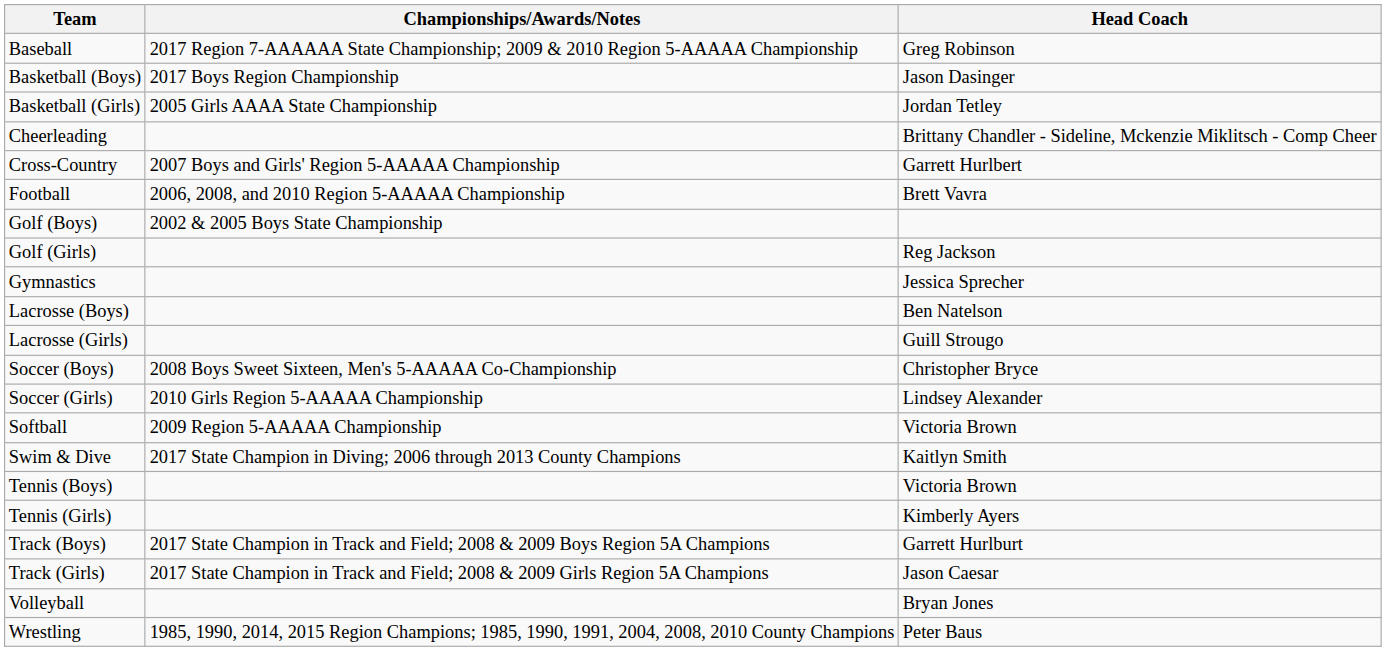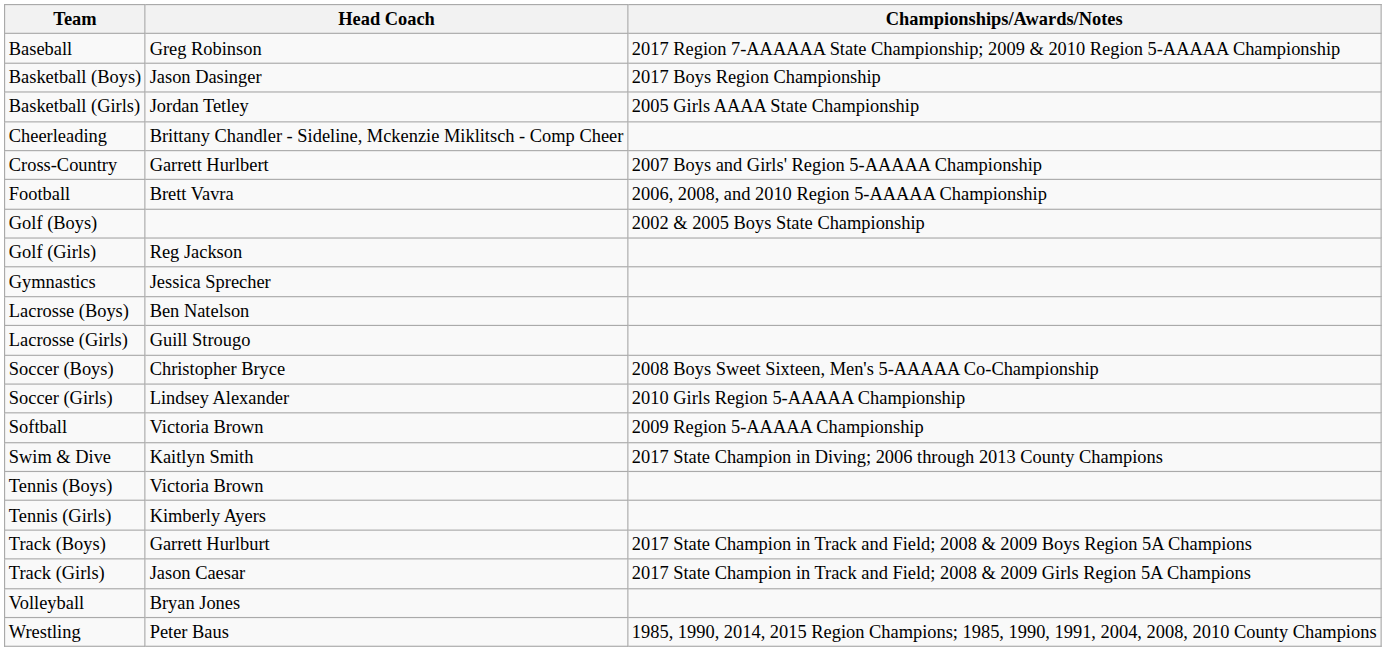 <table class="wikitable sortable">
 <tr>
 <th scope="col">Team</th>
+<th scope="col">Head Coach</th>
 <th scope="col">Championships/Awards/Notes</th>
-<th scope="col">Head Coach</th>
 </tr>
 <tr>
 <td>Baseball</td>
+<td>Greg Robinson</td>
 <td>2017 Region 7-AAAAAA State Championship; 2009 & 2010 Region 5-AAAAA Championship</td>
-<td>Greg Robinson</td>
 </tr>
 <tr>
 <td>Basketball (Boys)</td>
+<td>Jason Dasinger</td>
 <td>2017 Boys Region Championship</td>
-<td>Jason Dasinger</td>
 </tr>
 <tr>
 <td>Basketball (Girls)</td>
+<td>Jordan Tetley</td>
 <td>2005 Girls AAAA State Championship</td>
-<td>Jordan Tetley</td>
 </tr>
 <tr>
 <td>Cheerleading</td>
+<td>Brittany Chandler - Sideline, Mckenzie Miklitsch - Comp Cheer</td>
 <td></td>
-<td>Brittany Chandler - Sideline, Mckenzie Miklitsch - Comp Cheer</td>
 </tr>
 <tr>
 <td>Cross-Country</td>
+<td>Garrett Hurlbert</td>
 <td>2007 Boys and Girls' Region 5-AAAAA Championship</td>
-<td>Garrett Hurlbert</td>
 </tr>
 <tr>
 <td>Football</td>
+<td>Brett Vavra</td>
 <td>2006, 2008, and 2010 Region 5-AAAAA Championship</td>
-<td>Brett Vavra</td>
 </tr>
 <tr>
 <td>Golf (Boys)</td>
+<td></td>
 <td>2002 & 2005 Boys State Championship</td>
+</tr>
+<tr>
+<td>Golf (Girls)</td>
+<td>Reg Jackson</td>
 <td></td>
 </tr>
 <tr>
-<td>Golf (Girls)</td>
+<td>Gymnastics</td>
+<td>Jessica Sprecher</td>
 <td></td>
-<td>Reg Jackson</td>
-</tr>
-<tr>
-<td>Gymnastics</td>
-<td></td>
-<td>Jessica Sprecher</td>
 </tr>
 <tr>
 <td>Lacrosse (Boys)</td>
+<td>Ben Natelson</td>
 <td></td>
-<td>Ben Natelson</td>
 </tr>
 <tr>
 <td>Lacrosse (Girls)</td>
+<td>Guill Strougo</td>
 <td></td>
-<td>Guill Strougo</td>
 </tr>
 <tr>
 <td>Soccer (Boys)</td>
+<td>Christopher Bryce</td>
 <td>2008 Boys Sweet Sixteen, Men's 5-AAAAA Co-Championship</td>
-<td>Christopher Bryce</td>
 </tr>
 <tr>
 <td>Soccer (Girls)</td>
+<td>Lindsey Alexander</td>
 <td>2010 Girls Region 5-AAAAA Championship</td>
-<td>Lindsey Alexander</td>
 </tr>
 <tr>
 <td>Softball</td>
+<td>Victoria Brown</td>
 <td>2009 Region 5-AAAAA Championship</td>
-<td>Victoria Brown</td>
 </tr>
 <tr>
 <td>Swim & Dive</td>
+<td>Kaitlyn Smith</td>
 <td>2017 State Champion in Diving; 2006 through 2013 County Champions</td>
-<td>Kaitlyn Smith</td>
 </tr>
 <tr>
 <td>Tennis (Boys)</td>
+<td>Victoria Brown</td>
 <td></td>
-<td>Victoria Brown</td>
 </tr>
 <tr>
 <td>Tennis (Girls)</td>
+<td>Kimberly Ayers</td>
 <td></td>
-<td>Kimberly Ayers</td>
 </tr>
 <tr>
 <td>Track (Boys)</td>
+<td>Garrett Hurlburt</td>
 <td>2017 State Champion in Track and Field; 2008 & 2009 Boys Region 5A Champions</td>
-<td>Garrett Hurlburt</td>
 </tr>
 <tr>
 <td>Track (Girls)</td>
+<td>Jason Caesar</td>
 <td>2017 State Champion in Track and Field; 2008 & 2009 Girls Region 5A Champions</td>
-<td>Jason Caesar</td>
 </tr>
 <tr>
 <td>Volleyball</td>
+<td>Bryan Jones</td>
 <td></td>
-<td>Bryan Jones</td>
 </tr>
 <tr>
 <td>Wrestling</td>
+<td>Peter Baus</td>
 <td>1985, 1990, 2014, 2015 Region Champions; 1985, 1990, 1991, 2004, 2008, 2010 County Champions</td>
-<td>Peter Baus</td>
 </tr>
 </table>
